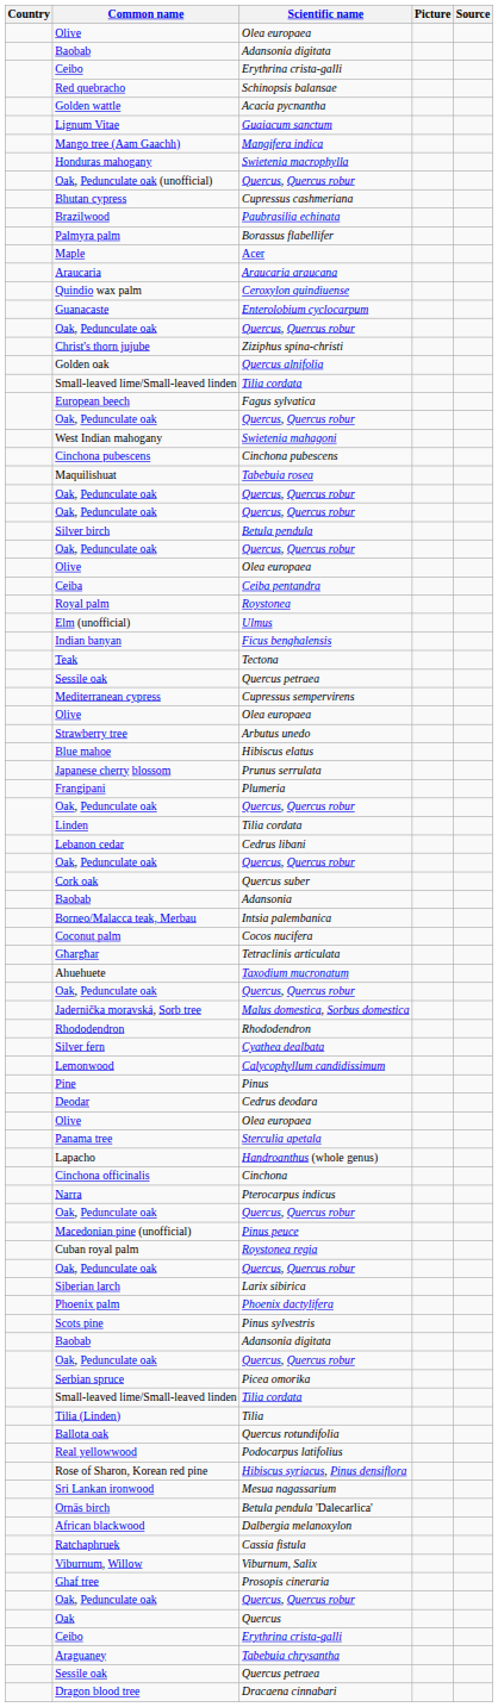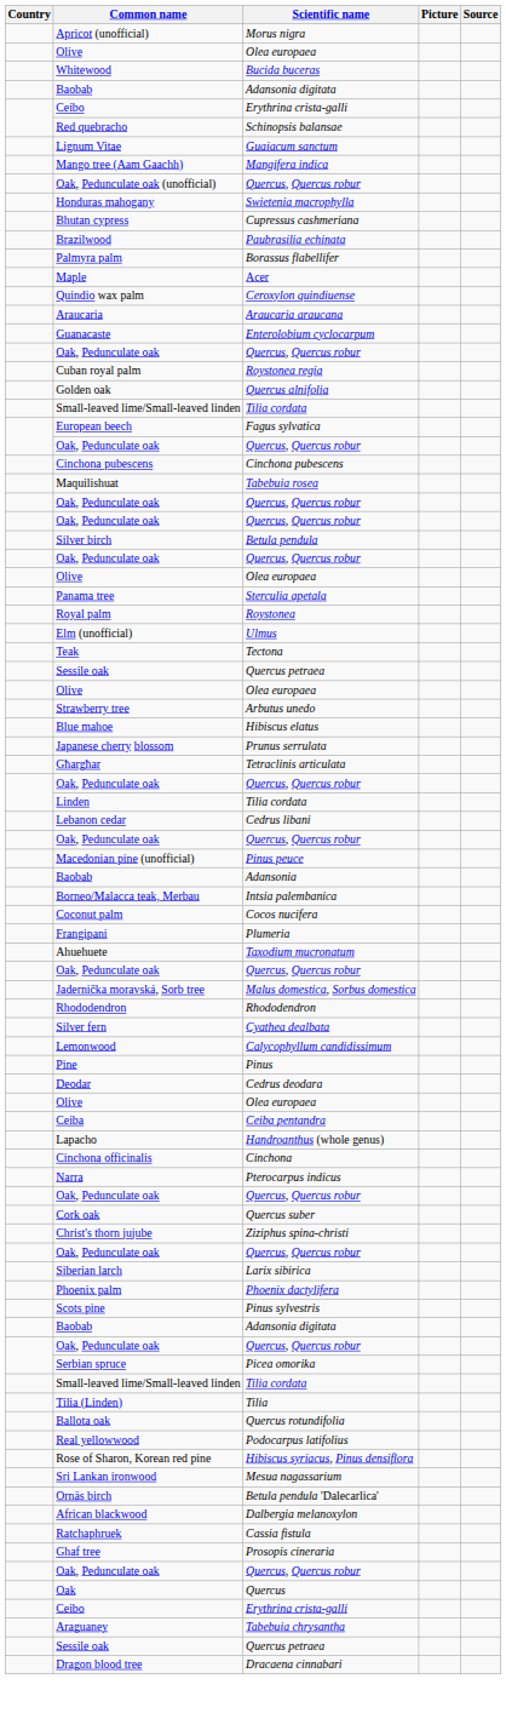 <table class="wikitable">
 <tr>
 <th>Country</th>
 <th><a href='#'>Common name</a></th>
 <th><a href='#'>Scientific name</a></th>
 <th>Picture</th>
 <th>Source</th>
 </tr>
+<tr id="A">
+<td></td>
+<td><a href='#'>Apricot</a> (unofficial)</td>
+<td><em>Morus nigra</em></td>
+<td></td>
+<td></td>
+</tr>
 <tr>
 <td></td>
 <td><a href='#'>Olive</a></td>
 <td><em>Olea europaea</em></td>
+<td></td>
+<td></td>
+</tr>
+<tr>
+<td></td>
+<td><a href='#'>Whitewood</a></td>
+<td><em><a href='#'>Bucida buceras</a></em></td>
 <td></td>
 <td></td>
 </tr>
 <tr>
 <td></td>
 <td><a href='#'>Baobab</a></td>
 <td><em>Adansonia digitata</em></td>
 <td></td>
 <td></td>
 </tr>
 <tr>
 <td rowspan="2"></td>
 <td><a href='#'>Ceibo</a></td>
 <td><em>Erythrina crista-galli</em></td>
 <td><br></td>
 <td></td>
 </tr>
 <tr>
 <td><a href='#'>Red quebracho</a></td>
 <td><em>Schinopsis balansae</em></td>
 <td></td>
 <td></td>
 </tr>
-<tr>
-<td></td>
-<td><a href='#'>Golden wattle</a></td>
-<td><em>Acacia pycnantha</em></td>
-<td></td>
-<td></td>
-</tr>
 <tr id="B">
 <td></td>
 <td><a href='#'>Lignum Vitae</a></td>
 <td><em><a href='#'>Guaiacum sanctum</a></em></td>
 <td></td>
 <td></td>
 </tr>
 <tr>
 <td></td>
 <td><a href='#'>Mango tree (Aam Gaachh)</a></td>
 <td><em><a href='#'>Mangifera indica</a></em></td>
 <td></td>
 <td></td>
 </tr>
 <tr>
 <td></td>
-<td><a href='#'>Honduras mahogany</a></td>
-<td><em><a href='#'>Swietenia macrophylla</a></em></td>
+<td><a href='#'>Oak</a>, <a href='#'>Pedunculate oak</a> (unofficial)</td>
+<td><em><a href='#'>Quercus</a></em>, <em><a href='#'>Quercus robur</a></em></td>
 <td></td>
 <td></td>
 </tr>
 <tr>
 <td></td>
-<td><a href='#'>Oak</a>, <a href='#'>Pedunculate oak</a> (unofficial)</td>
-<td><em><a href='#'>Quercus</a></em>, <em><a href='#'>Quercus robur</a></em></td>
+<td><a href='#'>Honduras mahogany</a></td>
+<td><em><a href='#'>Swietenia macrophylla</a></em></td>
 <td></td>
 <td></td>
 </tr>
 <tr>
 <td></td>
 <td><a href='#'>Bhutan cypress</a></td>
 <td><em>Cupressus cashmeriana</em></td>
 <td></td>
 <td></td>
 </tr>
 <tr>
 <td></td>
 <td><a href='#'>Brazilwood</a></td>
 <td><em><a href='#'>Paubrasilia echinata</a></em></td>
 <td></td>
 <td></td>
 </tr>
 <tr id="C">
 <td></td>
 <td><a href='#'>Palmyra palm</a></td>
 <td><em>Borassus flabellifer</em></td>
 <td></td>
 <td></td>
 </tr>
 <tr>
 <td></td>
 <td><a href='#'>Maple</a></td>
 <td><a href='#'>Acer</a></td>
 <td></td>
 <td></td>
 </tr>
 <tr>
 <td></td>
-<td><a href='#'>Araucaria</a></td>
-<td><em><a href='#'>Araucaria araucana</a></em></td>
+<td><a href='#'>Quindio</a> wax palm</td>
+<td><em><a href='#'>Ceroxylon quindiuense</a></em></td>
 <td></td>
 <td></td>
 </tr>
 <tr>
 <td></td>
-<td><a href='#'>Quindio</a> wax palm</td>
-<td><em><a href='#'>Ceroxylon quindiuense</a></em></td>
+<td><a href='#'>Araucaria</a></td>
+<td><em><a href='#'>Araucaria araucana</a></em></td>
 <td></td>
 <td></td>
 </tr>
 <tr>
 <td></td>
 <td><a href='#'>Guanacaste</a></td>
 <td><em><a href='#'>Enterolobium cyclocarpum</a></em></td>
 <td></td>
 <td></td>
 </tr>
 <tr>
 <td></td>
 <td><a href='#'>Oak</a>, <a href='#'>Pedunculate oak</a></td>
 <td><em><a href='#'>Quercus</a></em>, <em><a href='#'>Quercus robur</a></em></td>
 <td></td>
 <td></td>
 </tr>
-<tr id="Q">
+<tr>
 <td></td>
-<td><a href='#'>Christ's thorn jujube</a></td>
-<td><em>Ziziphus spina-christi</em></td>
+<td>Cuban royal palm</td>
+<td><em><a href='#'>Roystonea regia</a></em></td>
 <td></td>
 <td></td>
 </tr>
 <tr>
 <td></td>
 <td>Golden oak</td>
 <td><em><a href='#'>Quercus alnifolia</a></em></td>
 <td></td>
 <td></td>
 </tr>
 <tr>
 <td></td>
 <td>Small-leaved lime/Small-leaved linden</td>
 <td><em><a href='#'>Tilia cordata</a></em></td>
 <td></td>
 <td></td>
 </tr>
 <tr id="D">
 <td rowspan="2"></td>
 <td><a href='#'>European beech</a></td>
 <td><em>Fagus sylvatica</em></td>
 <td></td>
 <td></td>
 </tr>
 <tr>
 <td><a href='#'>Oak</a>, <a href='#'>Pedunculate oak</a></td>
 <td><em><a href='#'>Quercus</a></em>, <em><a href='#'>Quercus robur</a></em></td>
-<td></td>
-<td></td>
-</tr>
-<tr>
-<td></td>
-<td>West Indian mahogany</td>
-<td><em><a href='#'>Swietenia mahagoni</a></em></td>
 <td></td>
 <td></td>
 </tr>
 <tr id="E">
 <td></td>
 <td><a href='#'>Cinchona pubescens</a></td>
 <td><em>Cinchona pubescens</em></td>
 <td></td>
 <td></td>
 </tr>
 <tr>
 <td></td>
 <td>Maquilishuat</td>
 <td><em><a href='#'>Tabebuia rosea</a></em></td>
 <td></td>
 <td></td>
 </tr>
 <tr>
 <td></td>
 <td><a href='#'>Oak</a>, <a href='#'>Pedunculate oak</a></td>
 <td><em><a href='#'>Quercus</a></em>, <em><a href='#'>Quercus robur</a></em></td>
 <td></td>
 <td></td>
 </tr>
 <tr>
 <td></td>
 <td><a href='#'>Oak</a>, <a href='#'>Pedunculate oak</a></td>
 <td><em><a href='#'>Quercus</a></em>, <em><a href='#'>Quercus robur</a></em></td>
 <td></td>
 <td></td>
 </tr>
 <tr id="F">
 <td></td>
 <td><a href='#'>Silver birch</a></td>
 <td><em><a href='#'>Betula pendula</a></em></td>
 <td></td>
 <td></td>
 </tr>
 <tr id="G">
 <td></td>
 <td><a href='#'>Oak</a>, <a href='#'>Pedunculate oak</a></td>
 <td><em><a href='#'>Quercus</a></em>, <em><a href='#'>Quercus robur</a></em></td>
 <td></td>
 <td></td>
 </tr>
 <tr>
 <td></td>
 <td><a href='#'>Olive</a></td>
 <td><em>Olea europaea</em></td>
 <td></td>
 <td></td>
 </tr>
 <tr>
 <td></td>
-<td><a href='#'>Ceiba</a></td>
-<td><em><a href='#'>Ceiba pentandra</a></em></td>
+<td><a href='#'>Panama tree</a></td>
+<td><em><a href='#'>Sterculia apetala</a></em></td>
 <td></td>
 <td></td>
 </tr>
 <tr id="H">
 <td></td>
 <td><a href='#'>Royal palm</a></td>
 <td><em><a href='#'>Roystonea</a></em></td>
 <td></td>
 <td></td>
 </tr>
 <tr>
 <td></td>
 <td><a href='#'>Elm</a> (unofficial)</td>
 <td><em><a href='#'>Ulmus</a></em></td>
 <td></td>
 <td></td>
 </tr>
-<tr id="I">
-<td></td>
-<td><a href='#'>Indian banyan</a></td>
-<td><em><a href='#'>Ficus benghalensis</a></em></td>
-<td></td>
-<td></td>
-</tr>
 <tr>
 <td></td>
 <td><a href='#'>Teak</a></td>
 <td><em>Tectona</em></td>
 <td></td>
 <td></td>
 </tr>
 <tr>
 <td></td>
 <td><a href='#'>Sessile oak</a></td>
 <td><em>Quercus petraea</em></td>
-<td></td>
-<td></td>
-</tr>
-<tr>
-<td></td>
-<td><a href='#'>Mediterranean cypress</a></td>
-<td><em>Cupressus sempervirens</em></td>
 <td></td>
 <td></td>
 </tr>
 <tr>
 <td></td>
 <td><a href='#'>Olive</a></td>
 <td><em>Olea europaea</em></td>
 <td></td>
 <td></td>
 </tr>
 <tr>
 <td></td>
 <td><a href='#'>Strawberry tree</a></td>
 <td><em>Arbutus unedo</em></td>
 <td></td>
 <td></td>
 </tr>
 <tr id="J">
 <td></td>
 <td><a href='#'>Blue mahoe</a></td>
 <td><em>Hibiscus elatus</em></td>
 <td></td>
 <td></td>
 </tr>
 <tr>
 <td></td>
 <td><a href='#'>Japanese cherry</a> <a href='#'>blossom</a></td>
 <td><em>Prunus serrulata</em></td>
 <td></td>
 <td></td>
 </tr>
-<tr id="L">
+<tr>
 <td></td>
-<td><a href='#'>Frangipani</a></td>
-<td><em>Plumeria</em></td>
+<td><a href='#'>Għargħar</a></td>
+<td><em>Tetraclinis articulata</em></td>
 <td></td>
 <td></td>
 </tr>
 <tr>
 <td rowspan="2"></td>
 <td><a href='#'>Oak</a>, <a href='#'>Pedunculate oak</a></td>
 <td><em><a href='#'>Quercus</a></em>, <em><a href='#'>Quercus robur</a></em></td>
 <td></td>
 <td></td>
 </tr>
 <tr>
 <td><a href='#'>Linden</a></td>
 <td><em>Tilia cordata</em></td>
 <td></td>
 <td></td>
 </tr>
 <tr>
 <td></td>
 <td><a href='#'>Lebanon cedar</a></td>
 <td><em>Cedrus libani</em></td>
 <td></td>
 <td></td>
 </tr>
 <tr>
 <td></td>
 <td><a href='#'>Oak</a>, <a href='#'>Pedunculate oak</a></td>
 <td><em><a href='#'>Quercus</a></em>, <em><a href='#'>Quercus robur</a></em></td>
 <td></td>
 <td></td>
 </tr>
-<tr>
+<tr id="M">
 <td></td>
-<td><a href='#'>Cork oak</a></td>
-<td><em>Quercus suber</em></td>
+<td><a href='#'>Macedonian pine</a> (unofficial)</td>
+<td><em><a href='#'>Pinus peuce</a></em></td>
 <td></td>
 <td></td>
 </tr>
 <tr>
 <td></td>
 <td><a href='#'>Baobab</a></td>
 <td><em>Adansonia</em></td>
 <td></td>
 <td></td>
 </tr>
 <tr>
 <td></td>
 <td><a href='#'>Borneo/Malacca teak, Merbau</a></td>
 <td><em>Intsia palembanica</em></td>
 <td></td>
 <td></td>
 </tr>
 <tr>
 <td></td>
 <td><a href='#'>Coconut palm</a></td>
 <td><em>Cocos nucifera</em></td>
 <td></td>
 <td></td>
 </tr>
-<tr>
+<tr id="L">
 <td></td>
-<td><a href='#'>Għargħar</a></td>
-<td><em>Tetraclinis articulata</em></td>
+<td><a href='#'>Frangipani</a></td>
+<td><em>Plumeria</em></td>
 <td></td>
 <td></td>
 </tr>
 <tr>
 <td></td>
 <td>Ahuehuete</td>
 <td><em><a href='#'>Taxodium mucronatum</a></em></td>
 <td></td>
 <td></td>
 </tr>
 <tr>
 <td></td>
 <td><a href='#'>Oak</a>, <a href='#'>Pedunculate oak</a></td>
 <td><em><a href='#'>Quercus</a></em>, <em><a href='#'>Quercus robur</a></em></td>
 <td></td>
 <td></td>
 </tr>
 <tr>
 <td></td>
 <td><a href='#'>Jadernička moravská</a>, <a href='#'>Sorb tree</a></td>
 <td><em><a href='#'>Malus domestica</a></em>, <em><a href='#'>Sorbus domestica</a></em></td>
 <td></td>
 <td></td>
 </tr>
 <tr id="N">
 <td></td>
 <td><a href='#'>Rhododendron</a></td>
 <td><em>Rhododendron</em></td>
 <td></td>
 <td></td>
 </tr>
 <tr>
 <td></td>
 <td><a href='#'>Silver fern</a></td>
 <td><em><a href='#'>Cyathea dealbata</a></em></td>
 <td></td>
 <td></td>
 </tr>
 <tr>
 <td></td>
 <td><a href='#'>Lemonwood</a></td>
 <td><em><a href='#'>Calycophyllum candidissimum</a></em></td>
 <td></td>
 <td></td>
 </tr>
 <tr>
 <td></td>
 <td><a href='#'>Pine</a></td>
 <td><em>Pinus</em></td>
 <td></td>
 <td></td>
 </tr>
 <tr id="P">
 <td></td>
 <td><a href='#'>Deodar</a></td>
 <td><em>Cedrus deodara</em></td>
 <td></td>
 <td></td>
 </tr>
 <tr>
 <td></td>
 <td><a href='#'>Olive</a></td>
 <td><em>Olea europaea</em></td>
 <td></td>
 <td></td>
 </tr>
 <tr>
 <td></td>
-<td><a href='#'>Panama tree</a></td>
-<td><em><a href='#'>Sterculia apetala</a></em></td>
+<td><a href='#'>Ceiba</a></td>
+<td><em><a href='#'>Ceiba pentandra</a></em></td>
 <td></td>
 <td></td>
 </tr>
 <tr>
 <td></td>
 <td>Lapacho</td>
 <td><em><a href='#'>Handroanthus</a></em> (whole genus)</td>
 <td></td>
 <td></td>
 </tr>
 <tr>
 <td></td>
 <td><a href='#'>Cinchona officinalis</a></td>
 <td><em>Cinchona</em></td>
 <td></td>
 <td></td>
 </tr>
 <tr>
 <td></td>
 <td><a href='#'>Narra</a></td>
 <td><em>Pterocarpus indicus</em></td>
 <td></td>
 <td></td>
 </tr>
 <tr>
 <td></td>
 <td><a href='#'>Oak</a>, <a href='#'>Pedunculate oak</a></td>
 <td><em><a href='#'>Quercus</a></em>, <em><a href='#'>Quercus robur</a></em></td>
 <td></td>
 <td></td>
 </tr>
-<tr id="M">
+<tr>
 <td></td>
-<td><a href='#'>Macedonian pine</a> (unofficial)</td>
-<td><em><a href='#'>Pinus peuce</a></em></td>
+<td><a href='#'>Cork oak</a></td>
+<td><em>Quercus suber</em></td>
 <td></td>
 <td></td>
 </tr>
-<tr>
+<tr id="Q">
 <td></td>
-<td>Cuban royal palm</td>
-<td><em><a href='#'>Roystonea regia</a></em></td>
+<td><a href='#'>Christ's thorn jujube</a></td>
+<td><em>Ziziphus spina-christi</em></td>
 <td></td>
 <td></td>
 </tr>
 <tr id="R">
 <td></td>
 <td><a href='#'>Oak</a>, <a href='#'>Pedunculate oak</a></td>
 <td><em><a href='#'>Quercus</a></em>, <em><a href='#'>Quercus robur</a></em></td>
 <td></td>
 <td></td>
 </tr>
 <tr>
 <td></td>
 <td><a href='#'>Siberian larch</a></td>
 <td><em>Larix sibirica</em></td>
 <td></td>
 <td></td>
 </tr>
 <tr id="S">
 <td></td>
 <td><a href='#'>Phoenix palm</a></td>
 <td><em><a href='#'>Phoenix dactylifera</a></em></td>
 <td></td>
 <td></td>
 </tr>
 <tr>
 <td></td>
 <td><a href='#'>Scots pine</a></td>
 <td><em>Pinus sylvestris</em></td>
 <td></td>
 <td></td>
 </tr>
 <tr>
 <td></td>
 <td><a href='#'>Baobab</a></td>
 <td><em>Adansonia digitata</em></td>
 <td></td>
 <td></td>
 </tr>
 <tr>
 <td rowspan="2"></td>
 <td><a href='#'>Oak</a>, <a href='#'>Pedunculate oak</a></td>
 <td><em><a href='#'>Quercus</a></em>, <em><a href='#'>Quercus robur</a></em></td>
 <td></td>
 <td></td>
 </tr>
 <tr>
 <td><a href='#'>Serbian spruce</a></td>
 <td><em>Picea omorika</em></td>
 <td></td>
 <td></td>
 </tr>
 <tr>
 <td></td>
 <td>Small-leaved lime/Small-leaved linden</td>
 <td><em><a href='#'>Tilia cordata</a></em></td>
 <td></td>
 <td></td>
 </tr>
 <tr>
 <td></td>
 <td><a href='#'>Tilia (Linden)</a></td>
 <td><em>Tilia</em></td>
 <td></td>
 <td></td>
 </tr>
 <tr>
 <td></td>
 <td><a href='#'>Ballota oak</a></td>
 <td><em>Quercus rotundifolia</em></td>
 <td></td>
 <td></td>
 </tr>
 <tr>
 <td></td>
 <td><a href='#'>Real yellowwood</a></td>
 <td><em>Podocarpus latifolius</em></td>
 <td></td>
 <td></td>
 </tr>
 <tr>
 <td></td>
 <td>Rose of Sharon, Korean red pine</td>
 <td><em><a href='#'>Hibiscus syriacus</a></em>, <em><a href='#'>Pinus densiflora</a></em></td>
 <td></td>
 <td></td>
 </tr>
 <tr>
 <td></td>
 <td><a href='#'>Sri Lankan ironwood</a></td>
 <td><em>Mesua nagassarium</em></td>
 <td></td>
 <td></td>
 </tr>
 <tr>
 <td></td>
 <td><a href='#'>Ornäs birch</a></td>
 <td><em>Betula pendula</em> 'Dalecarlica'</td>
 <td></td>
 <td></td>
 </tr>
 <tr id="T">
 <td></td>
 <td><a href='#'>African blackwood</a></td>
 <td><em>Dalbergia melanoxylon</em></td>
 <td></td>
 <td></td>
 </tr>
 <tr>
 <td></td>
 <td><a href='#'>Ratchaphruek</a></td>
 <td><em>Cassia fistula</em></td>
 <td></td>
 <td></td>
 </tr>
-<tr id="U">
-<td></td>
-<td><a href='#'>Viburnum</a>, <a href='#'>Willow</a></td>
-<td><em>Viburnum</em>, <em>Salix</em></td>
-<td></td>
-<td></td>
-</tr>
 <tr>
 <td></td>
 <td><a href='#'>Ghaf tree</a></td>
 <td><em>Prosopis cineraria</em></td>
 <td></td>
 <td></td>
 </tr>
 <tr>
 <td></td>
 <td><a href='#'>Oak</a>, <a href='#'>Pedunculate oak</a></td>
 <td><em><a href='#'>Quercus</a></em>, <em><a href='#'>Quercus robur</a></em></td>
 <td></td>
 <td></td>
 </tr>
 <tr>
 <td></td>
 <td><a href='#'>Oak</a></td>
 <td><em>Quercus</em></td>
 <td></td>
 <td></td>
 </tr>
 <tr>
 <td></td>
 <td><a href='#'>Ceibo</a></td>
 <td><em><a href='#'>Erythrina crista-galli</a></em></td>
 <td></td>
 <td></td>
 </tr>
 <tr id="V">
 <td></td>
 <td><a href='#'>Araguaney</a></td>
 <td><em><a href='#'>Tabebuia chrysantha</a></em></td>
 <td></td>
 <td></td>
 </tr>
 <tr id="W">
 <td></td>
 <td><a href='#'>Sessile oak</a></td>
 <td><em>Quercus petraea</em></td>
 <td></td>
 </tr>
 <tr id="Y">
 <td></td>
 <td><a href='#'>Dragon blood tree</a></td>
 <td><em>Dracaena cinnabari</em></td>
 <td></td>
 <td></td>
 </tr>
 </table>
